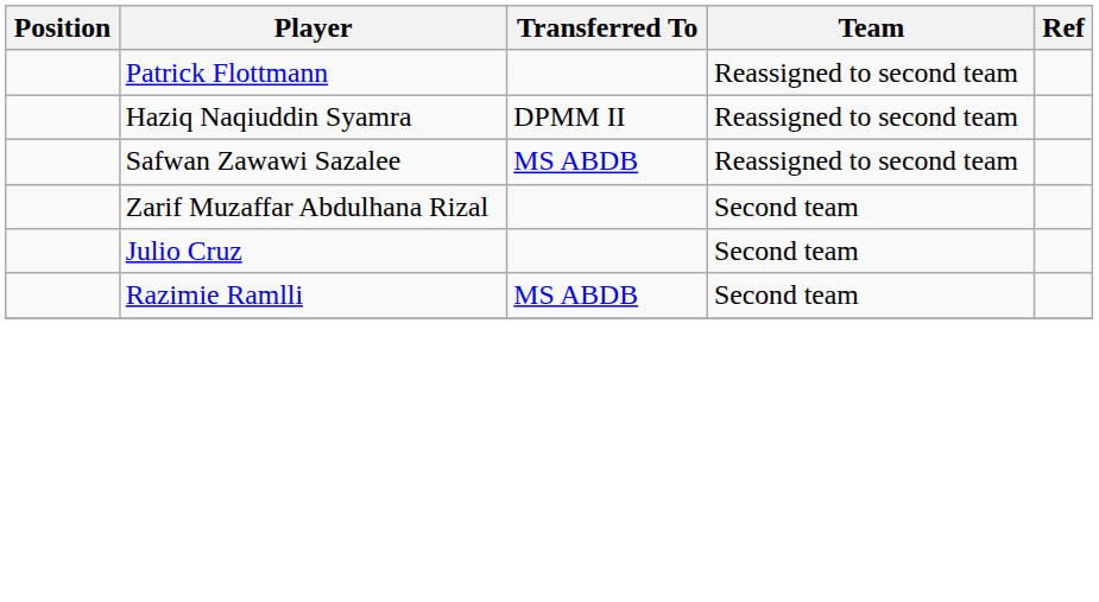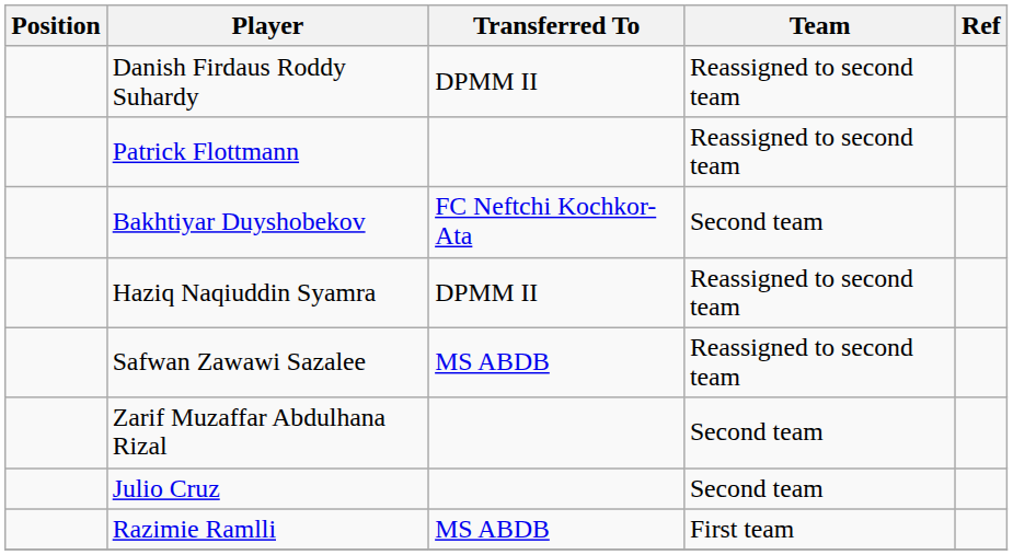 <table class="wikitable sortable" style="width:70%; text-align:center; font-size:100%; text-align:left;">
 <tr>
 <th>Position</th>
 <th>Player</th>
 <th>Transferred To</th>
 <th>Team</th>
 <th>Ref</th>
 </tr>
 <tr>
 <td></td>
+<td> Danish Firdaus Roddy Suhardy</td>
+<td> DPMM II</td>
+<td>Reassigned to second team</td>
+<td></td>
+</tr>
+<tr>
+<td></td>
 <td> <a href='#'>Patrick Flottmann</a></td>
 <td></td>
 <td>Reassigned to second team</td>
+<td></td>
+</tr>
+<tr>
+<td></td>
+<td> <a href='#'>Bakhtiyar Duyshobekov</a></td>
+<td> <a href='#'>FC Neftchi Kochkor-Ata</a></td>
+<td>Second team</td>
 <td></td>
 </tr>
 <tr>
 <td></td>
 <td> Haziq Naqiuddin Syamra</td>
 <td> DPMM II</td>
 <td>Reassigned to second team</td>
 <td></td>
 </tr>
 <tr>
 <td></td>
 <td> Safwan Zawawi Sazalee</td>
 <td> <a href='#'>MS ABDB</a></td>
 <td>Reassigned to second team</td>
 <td></td>
 </tr>
 <tr>
 <td></td>
 <td> Zarif Muzaffar Abdulhana Rizal</td>
 <td></td>
 <td>Second team</td>
 <td></td>
 </tr>
 <tr>
 <td></td>
 <td> <a href='#'>Julio Cruz</a></td>
 <td></td>
 <td>Second team</td>
 <td></td>
 </tr>
 <tr>
 <td></td>
 <td> <a href='#'>Razimie Ramlli</a></td>
 <td> <a href='#'>MS ABDB</a></td>
-<td>Second team</td>
+<td>First team</td>
 <td></td>
 </tr>
 <tr>
 </tr>
 </table>
